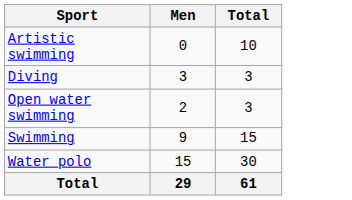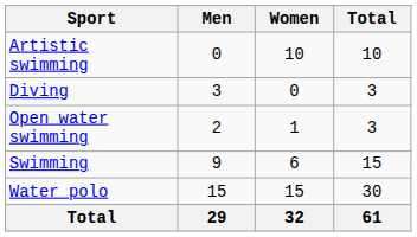 <table class="wikitable sortable" style="text-align:center;">
 <tr>
 <th width=130>Sport</th>
 <th width=55>Men</th>
+<th width=55>Women</th>
 <th width=55>Total</th>
 </tr>
 <tr>
 <td align=left><a href='#'>Artistic swimming</a></td>
 <td>0</td>
 <td>10</td>
+<td>10</td>
 </tr>
 <tr>
 <td align=left><a href='#'>Diving</a></td>
 <td>3</td>
+<td>0</td>
 <td>3</td>
 </tr>
 <tr>
 <td align=left><a href='#'>Open water swimming</a></td>
 <td>2</td>
+<td>1</td>
 <td>3</td>
 </tr>
 <tr>
 <td align=left><a href='#'>Swimming</a></td>
 <td>9</td>
+<td>6</td>
 <td>15</td>
 </tr>
 <tr>
 <td align=left><a href='#'>Water polo</a></td>
+<td>15</td>
 <td>15</td>
 <td>30</td>
 </tr>
 <tr>
 <th>Total</th>
 <th>29</th>
+<th>32</th>
 <th><strong>61</strong></th>
 </tr>
 </table>
